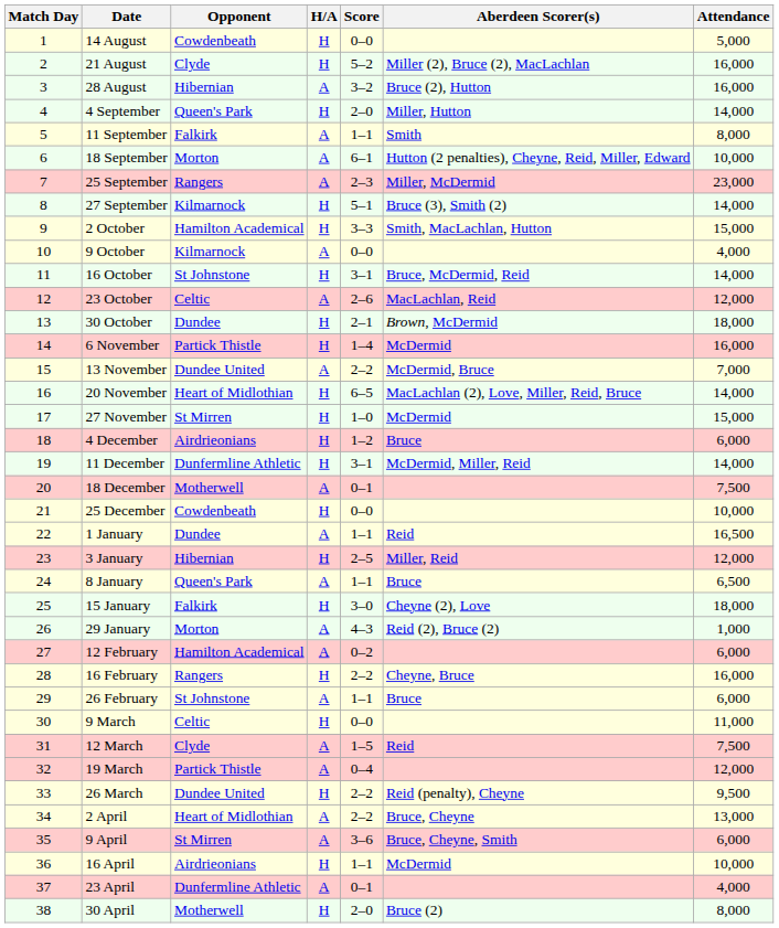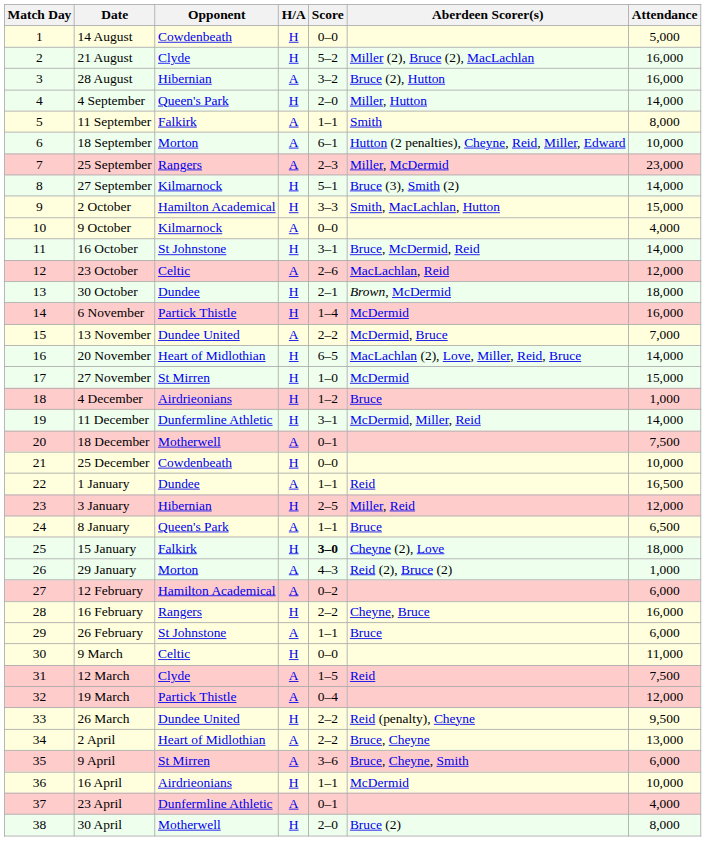 <table class="wikitable" style="text-align:center">
 <tr>
 <th>Match Day</th>
 <th>Date</th>
 <th>Opponent</th>
 <th>H/A</th>
 <th>Score</th>
 <th>Aberdeen Scorer(s)</th>
 <th>Attendance</th>
 </tr>
 <tr bgcolor=#FFFFDD>
 <td>1</td>
 <td align=left>14 August</td>
 <td align=left><a href='#'>Cowdenbeath</a></td>
 <td><a href='#'>H</a></td>
 <td>0–0</td>
 <td align=left></td>
 <td>5,000</td>
 </tr>
 <tr bgcolor=#EEFFEE>
 <td>2</td>
 <td align=left>21 August</td>
 <td align=left><a href='#'>Clyde</a></td>
 <td><a href='#'>H</a></td>
 <td>5–2</td>
 <td align=left><a href='#'>Miller</a> (2), <a href='#'>Bruce</a> (2), <a href='#'>MacLachlan</a></td>
 <td>16,000</td>
 </tr>
 <tr bgcolor=#EEFFEE>
 <td>3</td>
 <td align=left>28 August</td>
 <td align=left><a href='#'>Hibernian</a></td>
 <td><a href='#'>A</a></td>
 <td>3–2</td>
 <td align=left><a href='#'>Bruce</a> (2), <a href='#'>Hutton</a></td>
 <td>16,000</td>
 </tr>
 <tr bgcolor=#EEFFEE>
 <td>4</td>
 <td align=left>4 September</td>
 <td align=left><a href='#'>Queen's Park</a></td>
 <td><a href='#'>H</a></td>
 <td>2–0</td>
 <td align=left><a href='#'>Miller</a>, <a href='#'>Hutton</a></td>
 <td>14,000</td>
 </tr>
 <tr bgcolor=#FFFFDD>
 <td>5</td>
 <td align=left>11 September</td>
 <td align=left><a href='#'>Falkirk</a></td>
 <td><a href='#'>A</a></td>
 <td>1–1</td>
 <td align=left><a href='#'>Smith</a></td>
 <td>8,000</td>
 </tr>
 <tr bgcolor=#EEFFEE>
 <td>6</td>
 <td align=left>18 September</td>
 <td align=left><a href='#'>Morton</a></td>
 <td><a href='#'>A</a></td>
 <td>6–1</td>
 <td align=left><a href='#'>Hutton</a> (2 penalties), <a href='#'>Cheyne</a>, <a href='#'>Reid</a>, <a href='#'>Miller</a>, <a href='#'>Edward</a></td>
 <td>10,000</td>
 </tr>
 <tr bgcolor=#FFCCCC>
 <td>7</td>
 <td align=left>25 September</td>
 <td align=left><a href='#'>Rangers</a></td>
 <td><a href='#'>A</a></td>
 <td>2–3</td>
 <td align=left><a href='#'>Miller</a>, <a href='#'>McDermid</a></td>
 <td>23,000</td>
 </tr>
 <tr bgcolor=#EEFFEE>
 <td>8</td>
 <td align=left>27 September</td>
 <td align=left><a href='#'>Kilmarnock</a></td>
 <td><a href='#'>H</a></td>
 <td>5–1</td>
 <td align=left><a href='#'>Bruce</a> (3), <a href='#'>Smith</a> (2)</td>
 <td>14,000</td>
 </tr>
 <tr bgcolor=#FFFFDD>
 <td>9</td>
 <td align=left>2 October</td>
 <td align=left><a href='#'>Hamilton Academical</a></td>
 <td><a href='#'>H</a></td>
 <td>3–3</td>
 <td align=left><a href='#'>Smith</a>, <a href='#'>MacLachlan</a>, <a href='#'>Hutton</a></td>
 <td>15,000</td>
 </tr>
 <tr bgcolor=#FFFFDD>
 <td>10</td>
 <td align=left>9 October</td>
 <td align=left><a href='#'>Kilmarnock</a></td>
 <td><a href='#'>A</a></td>
 <td>0–0</td>
 <td align=left></td>
 <td>4,000</td>
 </tr>
 <tr bgcolor=#EEFFEE>
 <td>11</td>
 <td align=left>16 October</td>
 <td align=left><a href='#'>St Johnstone</a></td>
 <td><a href='#'>H</a></td>
 <td>3–1</td>
 <td align=left><a href='#'>Bruce</a>, <a href='#'>McDermid</a>, <a href='#'>Reid</a></td>
 <td>14,000</td>
 </tr>
 <tr bgcolor=#FFCCCC>
 <td>12</td>
 <td align=left>23 October</td>
 <td align=left><a href='#'>Celtic</a></td>
 <td><a href='#'>A</a></td>
 <td>2–6</td>
 <td align=left><a href='#'>MacLachlan</a>, <a href='#'>Reid</a></td>
 <td>12,000</td>
 </tr>
 <tr bgcolor=#EEFFEE>
 <td>13</td>
 <td align=left>30 October</td>
 <td align=left><a href='#'>Dundee</a></td>
 <td><a href='#'>H</a></td>
 <td>2–1</td>
 <td align=left><em>Brown</em>, <a href='#'>McDermid</a></td>
 <td>18,000</td>
 </tr>
 <tr bgcolor=#FFCCCC>
 <td>14</td>
 <td align=left>6 November</td>
 <td align=left><a href='#'>Partick Thistle</a></td>
 <td><a href='#'>H</a></td>
 <td>1–4</td>
 <td align=left><a href='#'>McDermid</a></td>
 <td>16,000</td>
 </tr>
 <tr bgcolor=#FFFFDD>
 <td>15</td>
 <td align=left>13 November</td>
 <td align=left><a href='#'>Dundee United</a></td>
 <td><a href='#'>A</a></td>
 <td>2–2</td>
 <td align=left><a href='#'>McDermid</a>, <a href='#'>Bruce</a></td>
 <td>7,000</td>
 </tr>
 <tr bgcolor=#EEFFEE>
 <td>16</td>
 <td align=left>20 November</td>
 <td align=left><a href='#'>Heart of Midlothian</a></td>
 <td><a href='#'>H</a></td>
 <td>6–5</td>
 <td align=left><a href='#'>MacLachlan</a> (2), <a href='#'>Love</a>, <a href='#'>Miller</a>, <a href='#'>Reid</a>, <a href='#'>Bruce</a></td>
 <td>14,000</td>
 </tr>
 <tr bgcolor=#EEFFEE>
 <td>17</td>
 <td align=left>27 November</td>
 <td align=left><a href='#'>St Mirren</a></td>
 <td><a href='#'>H</a></td>
 <td>1–0</td>
 <td align=left><a href='#'>McDermid</a></td>
 <td>15,000</td>
 </tr>
 <tr bgcolor=#FFCCCC>
 <td>18</td>
 <td align=left>4 December</td>
 <td align=left><a href='#'>Airdrieonians</a></td>
 <td><a href='#'>H</a></td>
 <td>1–2</td>
 <td align=left><a href='#'>Bruce</a></td>
-<td>6,000</td>
+<td>1,000</td>
 </tr>
 <tr bgcolor=#EEFFEE>
 <td>19</td>
 <td align=left>11 December</td>
 <td align=left><a href='#'>Dunfermline Athletic</a></td>
 <td><a href='#'>H</a></td>
 <td>3–1</td>
 <td align=left><a href='#'>McDermid</a>, <a href='#'>Miller</a>, <a href='#'>Reid</a></td>
 <td>14,000</td>
 </tr>
 <tr bgcolor=#FFCCCC>
 <td>20</td>
 <td align=left>18 December</td>
 <td align=left><a href='#'>Motherwell</a></td>
 <td><a href='#'>A</a></td>
 <td>0–1</td>
 <td align=left></td>
 <td>7,500</td>
 </tr>
 <tr bgcolor=#FFFFDD>
 <td>21</td>
 <td align=left>25 December</td>
 <td align=left><a href='#'>Cowdenbeath</a></td>
 <td><a href='#'>H</a></td>
 <td>0–0</td>
 <td align=left></td>
 <td>10,000</td>
 </tr>
 <tr bgcolor=#FFFFDD>
 <td>22</td>
 <td align=left>1 January</td>
 <td align=left><a href='#'>Dundee</a></td>
 <td><a href='#'>A</a></td>
 <td>1–1</td>
 <td align=left><a href='#'>Reid</a></td>
 <td>16,500</td>
 </tr>
 <tr bgcolor=#FFCCCC>
 <td>23</td>
 <td align=left>3 January</td>
 <td align=left><a href='#'>Hibernian</a></td>
 <td><a href='#'>H</a></td>
 <td>2–5</td>
 <td align=left><a href='#'>Miller</a>, <a href='#'>Reid</a></td>
 <td>12,000</td>
 </tr>
 <tr bgcolor=#FFFFDD>
 <td>24</td>
 <td align=left>8 January</td>
 <td align=left><a href='#'>Queen's Park</a></td>
 <td><a href='#'>A</a></td>
 <td>1–1</td>
 <td align=left><a href='#'>Bruce</a></td>
 <td>6,500</td>
 </tr>
 <tr bgcolor=#EEFFEE>
 <td>25</td>
 <td align=left>15 January</td>
 <td align=left><a href='#'>Falkirk</a></td>
 <td><a href='#'>H</a></td>
-<td>3–0</td>
+<td><strong>3–0</strong></td>
 <td align=left><a href='#'>Cheyne</a> (2), <a href='#'>Love</a></td>
 <td>18,000</td>
 </tr>
 <tr bgcolor=#EEFFEE>
 <td>26</td>
 <td align=left>29 January</td>
 <td align=left><a href='#'>Morton</a></td>
 <td><a href='#'>A</a></td>
 <td>4–3</td>
 <td align=left><a href='#'>Reid</a> (2), <a href='#'>Bruce</a> (2)</td>
 <td>1,000</td>
 </tr>
 <tr bgcolor=#FFCCCC>
 <td>27</td>
 <td align=left>12 February</td>
 <td align=left><a href='#'>Hamilton Academical</a></td>
 <td><a href='#'>A</a></td>
 <td>0–2</td>
 <td align=left></td>
 <td>6,000</td>
 </tr>
 <tr bgcolor=#FFFFDD>
 <td>28</td>
 <td align=left>16 February</td>
 <td align=left><a href='#'>Rangers</a></td>
 <td><a href='#'>H</a></td>
 <td>2–2</td>
 <td align=left><a href='#'>Cheyne</a>, <a href='#'>Bruce</a></td>
 <td>16,000</td>
 </tr>
 <tr bgcolor=#FFFFDD>
 <td>29</td>
 <td align=left>26 February</td>
 <td align=left><a href='#'>St Johnstone</a></td>
 <td><a href='#'>A</a></td>
 <td>1–1</td>
 <td align=left><a href='#'>Bruce</a></td>
 <td>6,000</td>
 </tr>
 <tr bgcolor=#FFFFDD>
 <td>30</td>
 <td align=left>9 March</td>
 <td align=left><a href='#'>Celtic</a></td>
 <td><a href='#'>H</a></td>
 <td>0–0</td>
 <td align=left></td>
 <td>11,000</td>
 </tr>
 <tr bgcolor=#FFCCCC>
 <td>31</td>
 <td align=left>12 March</td>
 <td align=left><a href='#'>Clyde</a></td>
 <td><a href='#'>A</a></td>
 <td>1–5</td>
 <td align=left><a href='#'>Reid</a></td>
 <td>7,500</td>
 </tr>
 <tr bgcolor=#FFCCCC>
 <td>32</td>
 <td align=left>19 March</td>
 <td align=left><a href='#'>Partick Thistle</a></td>
 <td><a href='#'>A</a></td>
 <td>0–4</td>
 <td align=left></td>
 <td>12,000</td>
 </tr>
 <tr bgcolor=#FFFFDD>
 <td>33</td>
 <td align=left>26 March</td>
 <td align=left><a href='#'>Dundee United</a></td>
 <td><a href='#'>H</a></td>
 <td>2–2</td>
 <td align=left><a href='#'>Reid</a> (penalty), <a href='#'>Cheyne</a></td>
 <td>9,500</td>
 </tr>
 <tr bgcolor=#FFFFDD>
 <td>34</td>
 <td align=left>2 April</td>
 <td align=left><a href='#'>Heart of Midlothian</a></td>
 <td><a href='#'>A</a></td>
 <td>2–2</td>
 <td align=left><a href='#'>Bruce</a>, <a href='#'>Cheyne</a></td>
 <td>13,000</td>
 </tr>
 <tr bgcolor=#FFCCCC>
 <td>35</td>
 <td align=left>9 April</td>
 <td align=left><a href='#'>St Mirren</a></td>
 <td><a href='#'>A</a></td>
 <td>3–6</td>
 <td align=left><a href='#'>Bruce</a>, <a href='#'>Cheyne</a>, <a href='#'>Smith</a></td>
 <td>6,000</td>
 </tr>
 <tr bgcolor=#FFFFDD>
 <td>36</td>
 <td align=left>16 April</td>
 <td align=left><a href='#'>Airdrieonians</a></td>
 <td><a href='#'>H</a></td>
 <td>1–1</td>
 <td align=left><a href='#'>McDermid</a></td>
 <td>10,000</td>
 </tr>
 <tr bgcolor=#FFCCCC>
 <td>37</td>
 <td align=left>23 April</td>
 <td align=left><a href='#'>Dunfermline Athletic</a></td>
 <td><a href='#'>A</a></td>
 <td>0–1</td>
 <td align=left></td>
 <td>4,000</td>
 </tr>
 <tr bgcolor=#EEFFEE>
 <td>38</td>
 <td align=left>30 April</td>
 <td align=left><a href='#'>Motherwell</a></td>
 <td><a href='#'>H</a></td>
 <td>2–0</td>
 <td align=left><a href='#'>Bruce</a> (2)</td>
 <td>8,000</td>
 </tr>
 </table>
